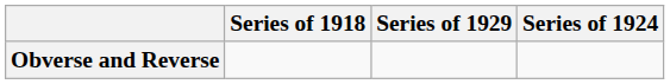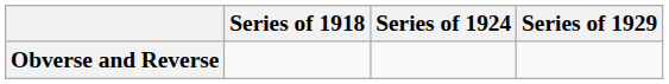 <table class="wikitable">
 <tr>
 <th></th>
 <th>Series of 1918</th>
+<th>Series of 1924</th>
 <th>Series of 1929</th>
-<th>Series of 1924</th>
 </tr>
 <tr>
 <th>Obverse and Reverse</th>
 <td>   </td>
+<td>   </td>
 <td> </td>
-<td>   </td>
 </tr>
 </table>
